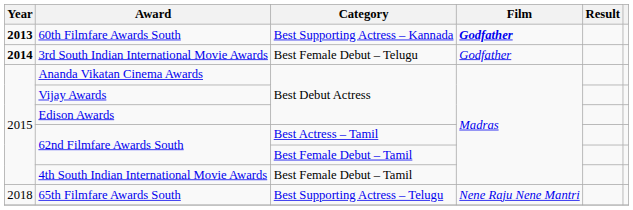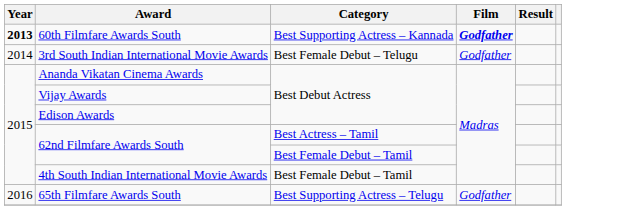 <table class="wikitable sortable">
 <tr>
 <th>Year</th>
 <th>Award</th>
 <th>Category</th>
 <th>Film</th>
 <th>Result</th>
 <th></th>
 </tr>
 <tr>
 <td><strong>2013</strong></td>
 <td><a href='#'>60th Filmfare Awards South</a></td>
 <td><a href='#'>Best Supporting Actress – Kannada</a></td>
 <td><strong><em><a href='#'>Godfather</a></em></strong></td>
 <td></td>
 <td></td>
 </tr>
 <tr>
-<td><strong>2014</strong></td>
+<td>2014</td>
 <td><a href='#'>3rd South Indian International Movie Awards</a></td>
 <td>Best Female Debut – Telugu</td>
 <td><em><a href='#'>Godfather</a></em></td>
 <td></td>
 <td></td>
 </tr>
 <tr>
 <td rowspan="6">2015</td>
 <td><a href='#'>Ananda Vikatan Cinema Awards</a></td>
 <td rowspan="3">Best Debut Actress</td>
 <td rowspan="6"><em><a href='#'>Madras</a></em></td>
 <td></td>
 <td></td>
 </tr>
 <tr>
 <td><a href='#'>Vijay Awards</a></td>
 <td></td>
 <td></td>
 </tr>
 <tr>
 <td><a href='#'>Edison Awards</a></td>
 <td></td>
 <td></td>
 </tr>
 <tr>
 <td rowspan="2"><a href='#'>62nd Filmfare Awards South</a></td>
 <td><a href='#'>Best Actress – Tamil</a></td>
 <td></td>
 <td></td>
 </tr>
 <tr>
 <td><a href='#'>Best Female Debut – Tamil</a></td>
 <td></td>
 <td></td>
 </tr>
 <tr>
 <td><a href='#'>4th South Indian International Movie Awards</a></td>
 <td>Best Female Debut – Tamil</td>
 <td></td>
 <td></td>
 </tr>
 <tr>
-<td>2018</td>
+<td>2016</td>
 <td><a href='#'>65th Filmfare Awards South</a></td>
 <td><a href='#'>Best Supporting Actress – Telugu</a></td>
-<td><em><a href='#'>Nene Raju Nene Mantri</a></em></td>
+<td><em><a href='#'>Godfather</a></em></td>
 <td></td>
 <td></td>
 </tr>
 <tr>
 </tr>
 </table>
